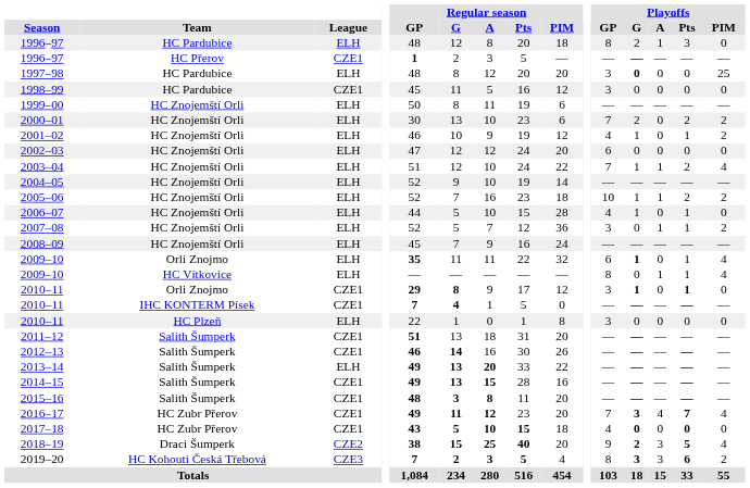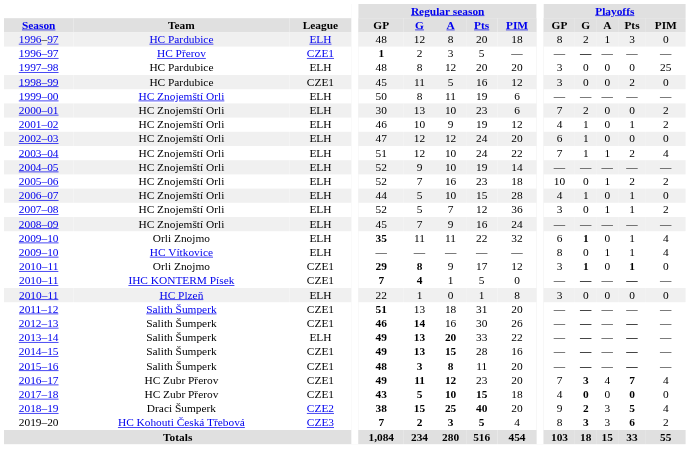 <table border="0" cellpadding="1" cellspacing="0"  style="width:60em; text-align:center;">
 <tr style="background:#e0e0e0;">
 <th colspan="3" style="background:#fff;"> </th>
 <th rowspan="112" style="background:#fff;"> </th>
 <th colspan="5"><a href='#'>Regular season</a></th>
 <th rowspan="112" style="background:#fff;"> </th>
 <th colspan="5"><a href='#'>Playoffs</a></th>
 </tr>
 <tr style="background:#e0e0e0;">
 <th><a href='#'>Season</a></th>
 <th>Team</th>
 <th>League</th>
 <th>GP</th>
 <th><a href='#'>G</a></th>
 <th><a href='#'>A</a></th>
 <th><a href='#'>Pts</a></th>
 <th><a href='#'>PIM</a></th>
 <th>GP</th>
 <th>G</th>
 <th>A</th>
 <th>Pts</th>
 <th>PIM</th>
 </tr>
 <tr style="text-align:center; background:#f0f0f0;">
 <td><a href='#'>1996</a>–<a href='#'>97</a></td>
 <td><a href='#'>HC Pardubice</a></td>
 <td><a href='#'>ELH</a></td>
 <td>48</td>
 <td>12</td>
 <td>8</td>
 <td>20</td>
 <td>18</td>
 <td>8</td>
 <td>2</td>
 <td>1</td>
 <td>3</td>
 <td>0</td>
 </tr>
 <tr>
 <td><a href='#'>1996–97</a></td>
 <td><a href='#'>HC Přerov</a></td>
 <td><a href='#'>CZE1</a></td>
 <th>1</th>
 <td>2</td>
 <td>3</td>
 <td>5</td>
 <td>—</td>
 <td>—</td>
 <th>—</th>
 <td>—</td>
 <td>—</td>
 <td>—</td>
 </tr>
 <tr style="text-align:center;">
 <td><a href='#'>1997–98</a></td>
 <td>HC Pardubice</td>
 <td>ELH</td>
 <td>48</td>
 <td>8</td>
 <td>12</td>
 <td>20</td>
 <td>20</td>
 <td>3</td>
-<td><strong>0</strong></td>
+<td>0</td>
 <td>0</td>
 <td>0</td>
 <td>25</td>
 </tr>
 <tr style="text-align:center; background:#f0f0f0;">
 <td><a href='#'>1998–99</a></td>
 <td>HC Pardubice</td>
 <td>CZE1</td>
 <td>45</td>
 <td>11</td>
 <td>5</td>
 <td>16</td>
 <td>12</td>
 <td>3</td>
 <td>0</td>
 <td>0</td>
-<td>0</td>
+<td>2</td>
 <td>0</td>
 </tr>
 <tr style="text-align:center;">
 <td><a href='#'>1999–00</a></td>
 <td><a href='#'>HC Znojemští Orli</a></td>
 <td>ELH</td>
 <td>50</td>
 <td>8</td>
 <td>11</td>
 <td>19</td>
 <td>6</td>
 <td>—</td>
 <td>—</td>
 <td>—</td>
 <td>—</td>
 <td>—</td>
 </tr>
 <tr style="text-align:center;background:#f0f0f0;">
 <td><a href='#'>2000–01</a></td>
 <td>HC Znojemští Orli</td>
 <td>ELH</td>
 <td>30</td>
 <td>13</td>
 <td>10</td>
 <td>23</td>
 <td>6</td>
 <td>7</td>
 <td>2</td>
 <td>0</td>
-<td>2</td>
+<td>0</td>
 <td>2</td>
 </tr>
 <tr style="text-align:center;">
 <td><a href='#'>2001–02</a></td>
 <td>HC Znojemští Orli</td>
 <td>ELH</td>
 <td>46</td>
 <td>10</td>
 <td>9</td>
 <td>19</td>
 <td>12</td>
 <td>4</td>
 <td>1</td>
 <td>0</td>
 <td>1</td>
 <td>2</td>
 </tr>
 <tr style="text-align:center;background:#f0f0f0;">
 <td><a href='#'>2002–03</a></td>
 <td>HC Znojemští Orli</td>
 <td>ELH</td>
 <td>47</td>
 <td>12</td>
 <td>12</td>
 <td>24</td>
 <td>20</td>
 <td>6</td>
-<td>0</td>
+<td>1</td>
 <td>0</td>
 <td>0</td>
 <td>0</td>
 </tr>
 <tr style="text-align:center;">
 <td><a href='#'>2003–04</a></td>
 <td>HC Znojemští Orli</td>
 <td>ELH</td>
 <td>51</td>
 <td>12</td>
 <td>10</td>
 <td>24</td>
 <td>22</td>
 <td>7</td>
 <td>1</td>
 <td>1</td>
 <td>2</td>
 <td>4</td>
 </tr>
 <tr style="text-align:center;background:#f0f0f0;">
 <td><a href='#'>2004–05</a></td>
 <td>HC Znojemští Orli</td>
 <td>ELH</td>
 <td>52</td>
 <td>9</td>
 <td>10</td>
 <td>19</td>
 <td>14</td>
 <td>—</td>
 <td>—</td>
 <td>—</td>
 <td>—</td>
 <td>—</td>
 </tr>
 <tr style="text-align:center;">
 <td><a href='#'>2005–06</a></td>
 <td>HC Znojemští Orli</td>
 <td>ELH</td>
 <td>52</td>
 <td>7</td>
 <td>16</td>
 <td>23</td>
 <td>18</td>
 <td>10</td>
-<td>1</td>
+<td>0</td>
 <td>1</td>
 <td>2</td>
 <td>2</td>
 </tr>
 <tr style="text-align:center;background:#f0f0f0;">
 <td><a href='#'>2006–07</a></td>
 <td>HC Znojemští Orli</td>
 <td>ELH</td>
 <td>44</td>
 <td>5</td>
 <td>10</td>
 <td>15</td>
 <td>28</td>
 <td>4</td>
 <td>1</td>
 <td>0</td>
 <td>1</td>
 <td>0</td>
 </tr>
 <tr style="text-align:center;">
 <td><a href='#'>2007–08</a></td>
 <td>HC Znojemští Orli</td>
 <td>ELH</td>
 <td>52</td>
 <td>5</td>
 <td>7</td>
 <td>12</td>
 <td>36</td>
 <td>3</td>
 <td>0</td>
 <td>1</td>
 <td>1</td>
 <td>2</td>
 </tr>
 <tr style="text-align:center;background:#f0f0f0;">
 <td><a href='#'>2008–09</a></td>
 <td>HC Znojemští Orli</td>
 <td>ELH</td>
 <td>45</td>
 <td>7</td>
 <td>9</td>
 <td>16</td>
 <td>24</td>
 <td>—</td>
 <td>—</td>
 <td>—</td>
 <td>—</td>
 <td>—</td>
 </tr>
 <tr>
 <td><a href='#'>2009–10</a></td>
 <td>Orli Znojmo</td>
 <td>ELH</td>
 <th>35</th>
 <td>11</td>
 <td>11</td>
 <td>22</td>
 <td>32</td>
 <td>6</td>
 <th>1</th>
 <td>0</td>
 <td>1</td>
 <td>4</td>
 </tr>
 <tr style="text-align:center;">
 <td><a href='#'>2009–10</a></td>
 <td><a href='#'>HC Vítkovice</a></td>
 <td>ELH</td>
 <td>—</td>
 <td>—</td>
 <td>—</td>
 <td>—</td>
 <td>—</td>
 <td>8</td>
 <td>0</td>
 <td>1</td>
 <td>1</td>
 <td>4</td>
 </tr>
 <tr>
 <td><a href='#'>2010–11</a></td>
 <td>Orli Znojmo</td>
 <td>CZE1</td>
 <th>29</th>
 <th>8</th>
 <td>9</td>
 <td>17</td>
 <td>12</td>
 <td>3</td>
 <th>1</th>
 <td>0</td>
 <th>1</th>
 <td>0</td>
 </tr>
 <tr>
 <td><a href='#'>2010–11</a></td>
 <td><a href='#'>IHC KONTERM Písek</a></td>
 <td>CZE1</td>
 <th>7</th>
 <th>4</th>
 <td>1</td>
 <td>5</td>
 <td>0</td>
 <td>—</td>
 <th>—</th>
 <td>—</td>
 <th>—</th>
 <td>—</td>
 </tr>
 <tr style="text-align:center;background:#f0f0f0;">
 <td><a href='#'>2010–11</a></td>
 <td><a href='#'>HC Plzeň</a></td>
 <td>ELH</td>
 <td>22</td>
 <td>1</td>
 <td>0</td>
 <td>1</td>
 <td>8</td>
 <td>3</td>
 <td>0</td>
 <td>0</td>
 <td>0</td>
 <td>0</td>
 </tr>
 <tr>
 <td><a href='#'>2011–12</a></td>
 <td><a href='#'>Salith Šumperk</a></td>
 <td>CZE1</td>
 <th>51</th>
 <td>13</td>
 <td>18</td>
 <td>31</td>
 <td>20</td>
 <td>—</td>
 <th>—</th>
 <td>—</td>
 <td>—</td>
 <td>—</td>
 </tr>
 <tr>
 <td><a href='#'>2012–13</a></td>
 <td>Salith Šumperk</td>
 <td>CZE1</td>
 <th>46</th>
 <th>14</th>
 <td>16</td>
 <td>30</td>
 <td>26</td>
 <td>—</td>
 <th>—</th>
 <td>—</td>
 <th>—</th>
 <td>—</td>
 </tr>
 <tr>
 <td><a href='#'>2013–14</a></td>
 <td>Salith Šumperk</td>
 <td>ELH</td>
 <th>49</th>
 <th>13</th>
 <th>20</th>
 <td>33</td>
 <td>22</td>
 <td>—</td>
 <th>—</th>
 <td>—</td>
 <th>—</th>
 <td>—</td>
 </tr>
 <tr>
 <td><a href='#'>2014–15</a></td>
 <td>Salith Šumperk</td>
 <td>CZE1</td>
 <th>49</th>
 <th>13</th>
 <th>15</th>
 <td>28</td>
 <td>16</td>
 <td>—</td>
 <th>—</th>
 <td>—</td>
 <th>—</th>
 <td>—</td>
 </tr>
 <tr>
 <td><a href='#'>2015–16</a></td>
 <td>Salith Šumperk</td>
 <td>CZE1</td>
 <th>48</th>
 <th>3</th>
 <th>8</th>
 <td>11</td>
 <td>20</td>
 <td>—</td>
 <th>—</th>
 <td>—</td>
 <th>—</th>
 <td>—</td>
 </tr>
 <tr>
 <td><a href='#'>2016–17</a></td>
 <td>HC Zubr Přerov</td>
 <td>CZE1</td>
 <th>49</th>
 <th>11</th>
 <th>12</th>
 <td>23</td>
 <td>20</td>
 <td>7</td>
 <th>3</th>
 <td>4</td>
 <th>7</th>
 <td>4</td>
 </tr>
 <tr>
 <td><a href='#'>2017–18</a></td>
 <td>HC Zubr Přerov</td>
 <td>CZE1</td>
 <th>43</th>
 <th>5</th>
 <th>10</th>
 <th>15</th>
 <td>18</td>
 <td>4</td>
 <th>0</th>
 <td>0</td>
 <th>0</th>
 <td>0</td>
 </tr>
 <tr>
 <td><a href='#'>2018–19</a></td>
 <td>Draci Šumperk</td>
 <td><a href='#'>CZE2</a></td>
 <th>38</th>
 <th>15</th>
 <th>25</th>
 <th>40</th>
 <td>20</td>
 <td>9</td>
 <th>2</th>
 <td>3</td>
 <th>5</th>
 <td>4</td>
 </tr>
 <tr>
 <td>2019–20</td>
 <td><a href='#'>HC Kohouti Česká Třebová</a></td>
 <td><a href='#'>CZE3</a></td>
 <th>7</th>
 <th>2</th>
 <th>3</th>
 <th>5</th>
 <td>4</td>
 <td>8</td>
 <th>3</th>
 <td>3</td>
 <th>6</th>
 <td>2</td>
 </tr>
 <tr bgcolor="#e0e0e0">
 <th colspan="3">Totals</th>
 <th>1,084</th>
 <th>234</th>
 <th>280</th>
 <th>516</th>
 <th>454</th>
 <th>103</th>
 <th>18</th>
 <th>15</th>
 <th>33</th>
 <th>55</th>
 </tr>
 </table>
